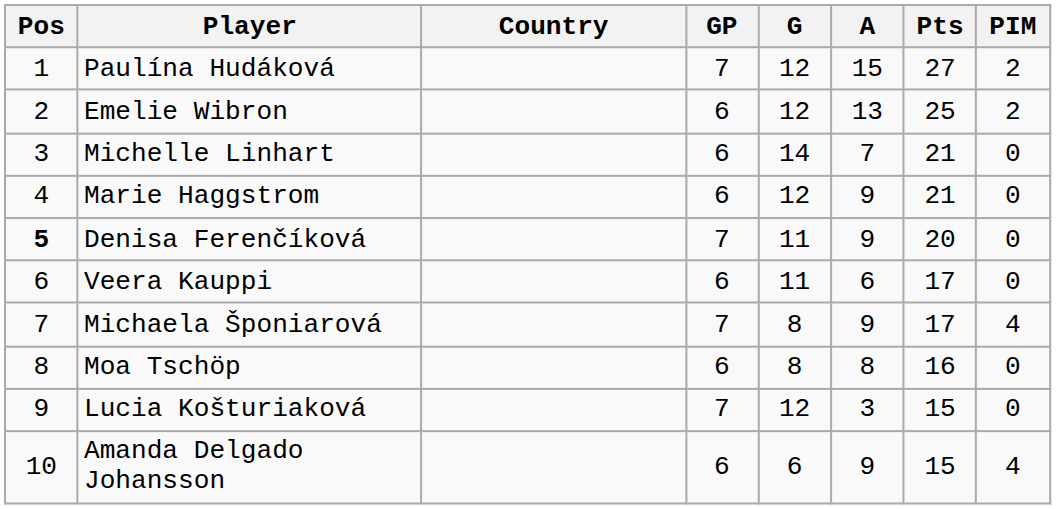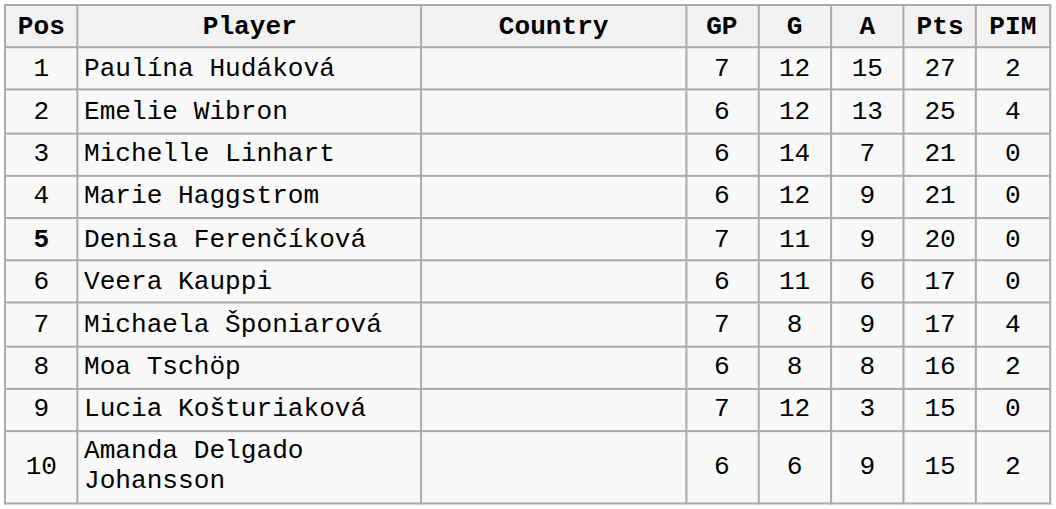 <table class="wikitable sortable" style="text-align: center;">
 <tr>
 <th width=30>Pos</th>
 <th width=165>Player</th>
 <th width=125>Country</th>
 <th width=30>GP</th>
 <th width=30>G</th>
 <th width=30>A</th>
 <th width=30>Pts</th>
 <th width=30>PIM</th>
 </tr>
 <tr>
 <td>1</td>
 <td align=left>Paulína Hudáková</td>
 <td align=left></td>
 <td>7</td>
 <td>12</td>
 <td>15</td>
 <td>27</td>
 <td>2</td>
 </tr>
 <tr>
 <td>2</td>
 <td align=left>Emelie Wibron</td>
 <td align=left></td>
 <td>6</td>
 <td>12</td>
 <td>13</td>
 <td>25</td>
-<td>2</td>
+<td>4</td>
 </tr>
 <tr>
 <td>3</td>
 <td align=left>Michelle Linhart</td>
 <td align=left></td>
 <td>6</td>
 <td>14</td>
 <td>7</td>
 <td>21</td>
 <td>0</td>
 </tr>
 <tr>
 <td>4</td>
 <td align=left>Marie Haggstrom</td>
 <td align=left></td>
 <td>6</td>
 <td>12</td>
 <td>9</td>
 <td>21</td>
 <td>0</td>
 </tr>
 <tr>
 <td><strong>5</strong></td>
 <td align=left>Denisa Ferenčíková</td>
 <td align=left></td>
 <td>7</td>
 <td>11</td>
 <td>9</td>
 <td>20</td>
 <td>0</td>
 </tr>
 <tr>
 <td>6</td>
 <td align=left>Veera Kauppi</td>
 <td align=left></td>
 <td>6</td>
 <td>11</td>
 <td>6</td>
 <td>17</td>
 <td>0</td>
 </tr>
 <tr>
 <td>7</td>
 <td align=left>Michaela Šponiarová</td>
 <td align=left></td>
 <td>7</td>
 <td>8</td>
 <td>9</td>
 <td>17</td>
 <td>4</td>
 </tr>
 <tr>
 <td>8</td>
 <td align=left>Moa Tschöp</td>
 <td align=left></td>
 <td>6</td>
 <td>8</td>
 <td>8</td>
 <td>16</td>
-<td>0</td>
+<td>2</td>
 </tr>
 <tr>
 <td>9</td>
 <td align=left>Lucia Košturiaková</td>
 <td align=left></td>
 <td>7</td>
 <td>12</td>
 <td>3</td>
 <td>15</td>
 <td>0</td>
 </tr>
 <tr>
 <td>10</td>
 <td align=left>Amanda Delgado Johansson</td>
 <td align=left></td>
 <td>6</td>
 <td>6</td>
 <td>9</td>
 <td>15</td>
-<td>4</td>
+<td>2</td>
 </tr>
 </table>
